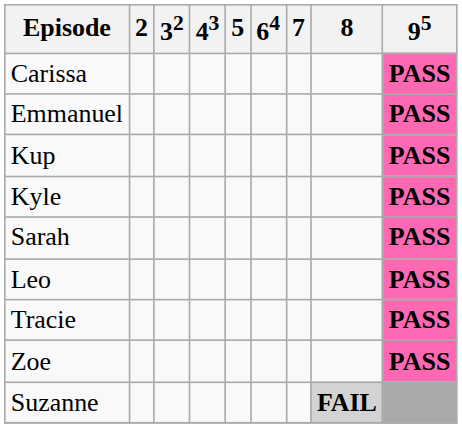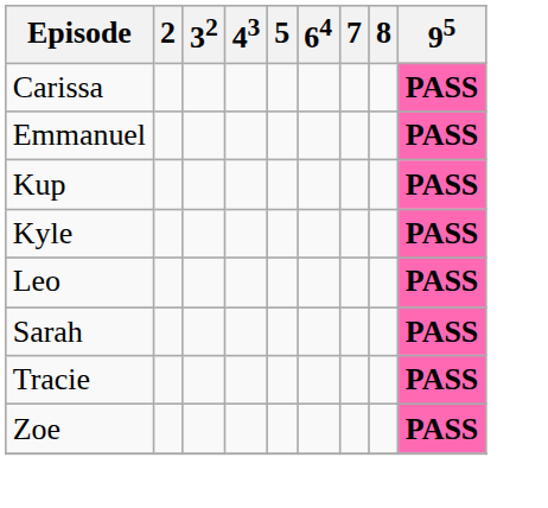 <table class="wikitable">
 <tr>
 <th>Episode</th>
 <th>2</th>
 <th>3<sup>2</sup></th>
 <th>4<sup>3</sup></th>
 <th>5</th>
 <th>6<sup>4</sup></th>
 <th>7</th>
 <th>8</th>
 <th>9<sup>5</sup></th>
 </tr>
 <tr>
 <td>Carissa</td>
 <td></td>
 <td></td>
 <td></td>
 <td></td>
 <td></td>
 <td></td>
 <td></td>
 <td style="background:hotpink;"><strong>PASS</strong></td>
 </tr>
 <tr>
 <td>Emmanuel</td>
 <td></td>
 <td></td>
 <td></td>
 <td></td>
 <td></td>
 <td></td>
 <td></td>
 <td style="background:hotpink;"><strong>PASS</strong></td>
 </tr>
 <tr>
 <td>Kup</td>
 <td></td>
 <td></td>
 <td></td>
 <td></td>
 <td></td>
 <td></td>
 <td></td>
 <td style="background:hotpink;"><strong>PASS</strong></td>
 </tr>
 <tr>
 <td>Kyle</td>
 <td></td>
 <td></td>
 <td></td>
 <td></td>
 <td></td>
 <td></td>
 <td></td>
 <td style="background:hotpink;"><strong>PASS</strong></td>
 </tr>
 <tr>
-<td>Sarah</td>
+<td>Leo</td>
 <td></td>
 <td></td>
 <td></td>
 <td></td>
 <td></td>
 <td></td>
 <td></td>
 <td style="background:hotpink;"><strong>PASS</strong></td>
 </tr>
 <tr>
-<td>Leo</td>
+<td>Sarah</td>
 <td></td>
 <td></td>
 <td></td>
 <td></td>
 <td></td>
 <td></td>
 <td></td>
 <td style="background:hotpink;"><strong>PASS</strong></td>
 </tr>
 <tr>
 <td>Tracie</td>
 <td></td>
 <td></td>
 <td></td>
 <td></td>
 <td></td>
 <td></td>
 <td></td>
 <td style="background:hotpink;"><strong>PASS</strong></td>
 </tr>
 <tr>
 <td>Zoe</td>
 <td></td>
 <td></td>
 <td></td>
 <td></td>
 <td></td>
 <td></td>
 <td></td>
 <td style="background:hotpink;"><strong>PASS</strong></td>
 </tr>
 <tr>
-<td>Suzanne</td>
-<td></td>
-<td></td>
-<td></td>
-<td></td>
-<td></td>
-<td></td>
-<td style="background:lightgrey;"><strong>FAIL</strong></td>
-<td bgcolor="darkgray" colspan=1></td>
-</tr>
-<tr>
 </tr>
 </table>
